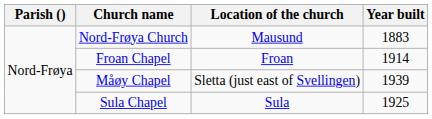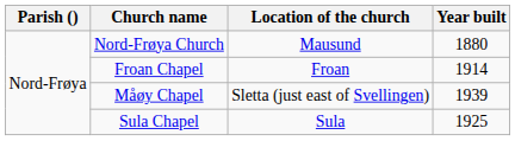 <table class="wikitable" style="text-align:center">
 <tr>
 <th>Parish ()</th>
 <th>Church name</th>
 <th>Location of the church</th>
 <th>Year built</th>
 </tr>
 <tr>
 <td rowspan="4">Nord-Frøya</td>
 <td><a href='#'>Nord-Frøya Church</a></td>
 <td><a href='#'>Mausund</a></td>
-<td>1883</td>
+<td>1880</td>
 </tr>
 <tr>
 <td><a href='#'>Froan Chapel</a></td>
 <td><a href='#'>Froan</a></td>
 <td>1914</td>
 </tr>
 <tr>
 <td><a href='#'>Måøy Chapel</a></td>
 <td>Sletta (just east of <a href='#'>Svellingen</a>)</td>
 <td>1939</td>
 </tr>
 <tr>
 <td><a href='#'>Sula Chapel</a></td>
 <td><a href='#'>Sula</a></td>
 <td>1925</td>
 </tr>
 </table>
